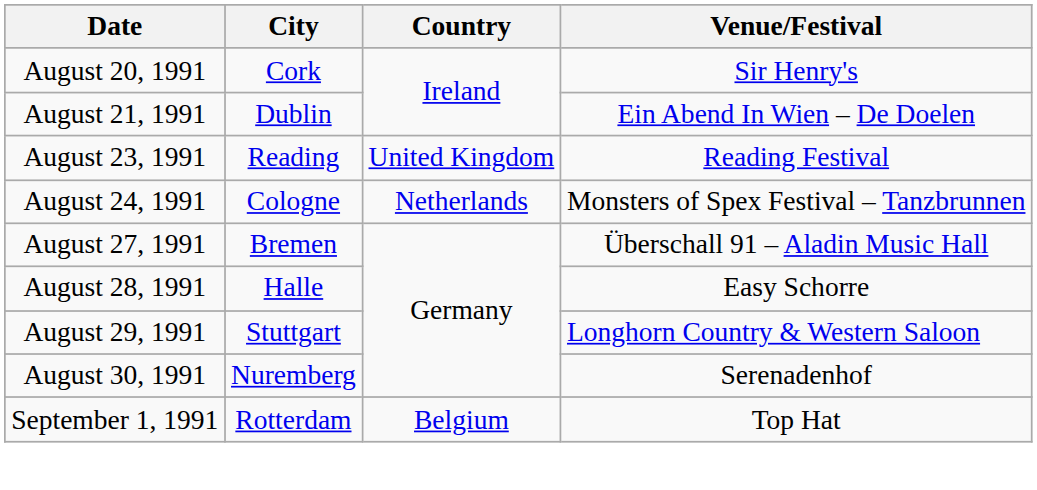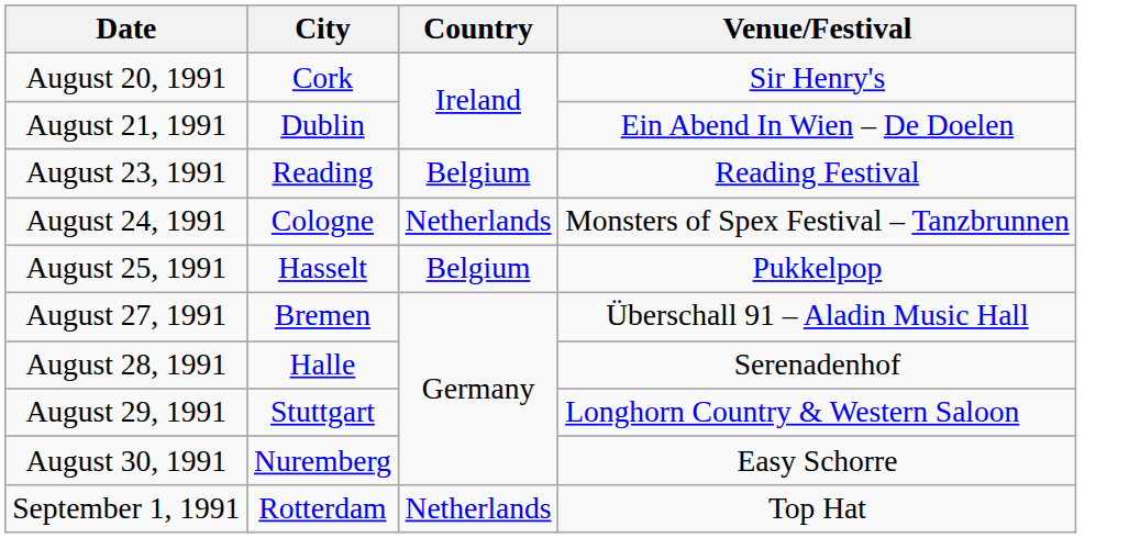 <table class="wikitable">
 <tr>
 <th>Date</th>
 <th>City</th>
 <th>Country</th>
 <th>Venue/Festival</th>
 </tr>
 <tr>
 <td align="center">August 20, 1991</td>
 <td align="center"><a href='#'>Cork</a></td>
 <td align="center" rowspan="2"><a href='#'>Ireland</a></td>
 <td align="center"><a href='#'>Sir Henry's</a></td>
 </tr>
 <tr>
 <td align="center">August 21, 1991</td>
 <td align="center"><a href='#'>Dublin</a></td>
 <td align="center"><a href='#'>Ein Abend In Wien</a> – <a href='#'>De Doelen</a></td>
 </tr>
 <tr>
 <td align="center">August 23, 1991</td>
 <td align="center"><a href='#'>Reading</a></td>
-<td align="center"><a href='#'>United Kingdom</a></td>
+<td align="center"><a href='#'>Belgium</a></td>
 <td align="center"><a href='#'>Reading Festival</a></td>
 </tr>
 <tr>
 <td align="center">August 24, 1991</td>
 <td align="center"><a href='#'>Cologne</a></td>
 <td align="center"><a href='#'>Netherlands</a></td>
 <td align="center">Monsters of Spex Festival – <a href='#'>Tanzbrunnen</a></td>
+</tr>
+<tr>
+<td align="center">August 25, 1991</td>
+<td align="center"><a href='#'>Hasselt</a></td>
+<td align="center"><a href='#'>Belgium</a></td>
+<td align="center"><a href='#'>Pukkelpop</a></td>
 </tr>
 <tr>
 <td align="center">August 27, 1991</td>
 <td align="center"><a href='#'>Bremen</a></td>
 <td align="center" rowspan="4">Germany</td>
 <td align="center">Überschall 91 – <a href='#'>Aladin Music Hall</a></td>
 </tr>
 <tr>
 <td align="center">August 28, 1991</td>
 <td align="center"><a href='#'>Halle</a></td>
-<td align="center">Easy Schorre</td>
+<td align="center">Serenadenhof</td>
 </tr>
 <tr>
 <td align="center">August 29, 1991</td>
 <td align="center"><a href='#'>Stuttgart</a></td>
 <td \lign="center"><a href='#'>Longhorn Country & Western Saloon</a></td>
 </tr>
 <tr>
 <td align="center">August 30, 1991</td>
 <td align="center"><a href='#'>Nuremberg</a></td>
-<td align="center">Serenadenhof</td>
+<td align="center">Easy Schorre</td>
 </tr>
 <tr>
 <td align="center">September 1, 1991</td>
 <td align="center"><a href='#'>Rotterdam</a></td>
-<td align="center"><a href='#'>Belgium</a></td>
+<td align="center"><a href='#'>Netherlands</a></td>
 <td align="center">Top Hat</td>
 </tr>
 </table>
